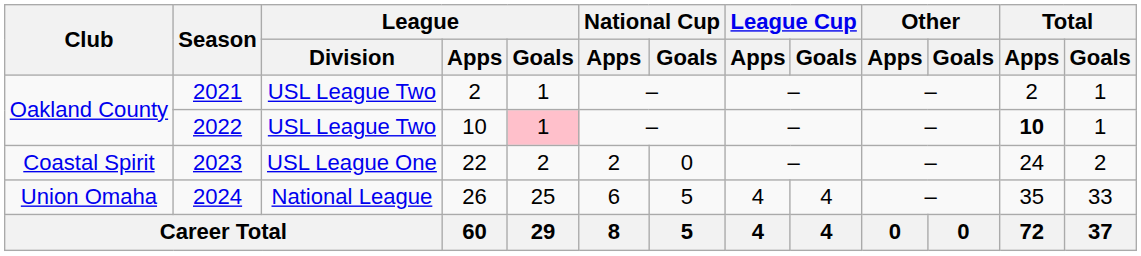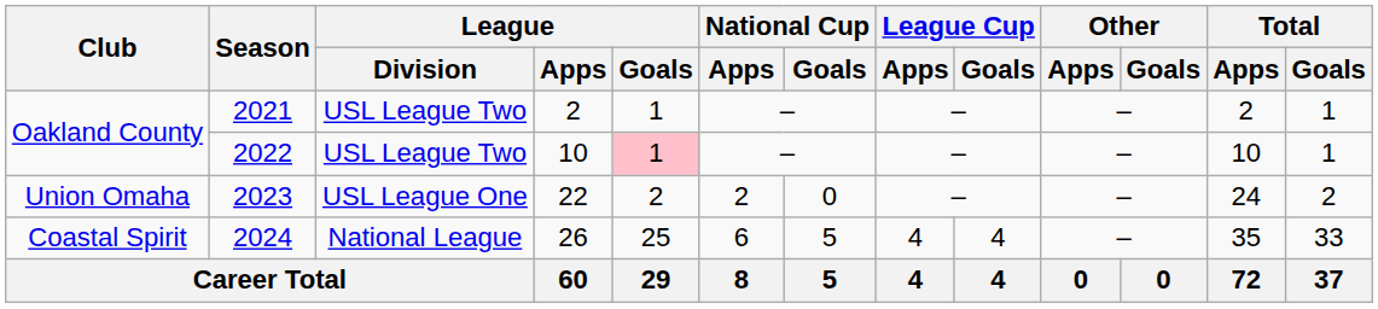 <table class="wikitable" style="text-align:center">
 <tr>
 <th rowspan="2">Club</th>
 <th rowspan="2">Season</th>
 <th colspan="3">League</th>
 <th colspan="2">National Cup</th>
 <th colspan="2"><a href='#'>League Cup</a></th>
 <th colspan="2">Other</th>
 <th colspan="2">Total</th>
 </tr>
 <tr>
 <th>Division</th>
 <th>Apps</th>
 <th>Goals</th>
 <th>Apps</th>
 <th>Goals</th>
 <th>Apps</th>
 <th>Goals</th>
 <th>Apps</th>
 <th>Goals</th>
 <th>Apps</th>
 <th>Goals</th>
 </tr>
 <tr>
 <td rowspan=2><a href='#'>Oakland County</a></td>
 <td><a href='#'>2021</a></td>
 <td><a href='#'>USL League Two</a></td>
 <td>2</td>
 <td>1</td>
 <td colspan="2">–</td>
 <td colspan="2">–</td>
 <td colspan="2">–</td>
 <td>2</td>
 <td>1</td>
 </tr>
 <tr>
 <td><a href='#'>2022</a></td>
 <td><a href='#'>USL League Two</a></td>
 <td>10</td>
 <td style="background: pink;">1</td>
 <td colspan="2">–</td>
 <td colspan="2">–</td>
 <td colspan="2">–</td>
-<td><strong>10</strong></td>
+<td>10</td>
 <td>1</td>
 </tr>
 <tr>
-<td><a href='#'>Coastal Spirit</a></td>
+<td><a href='#'>Union Omaha</a></td>
 <td><a href='#'>2023</a></td>
 <td><a href='#'>USL League One</a></td>
 <td>22</td>
 <td>2</td>
 <td>2</td>
 <td>0</td>
 <td colspan="2">–</td>
 <td colspan="2">–</td>
 <td>24</td>
 <td>2</td>
 </tr>
 <tr>
-<td><a href='#'>Union Omaha</a></td>
+<td><a href='#'>Coastal Spirit</a></td>
 <td><a href='#'>2024</a></td>
 <td><a href='#'>National League</a></td>
 <td>26</td>
 <td>25</td>
 <td>6</td>
 <td>5</td>
 <td>4</td>
 <td>4</td>
 <td colspan="2">–</td>
 <td>35</td>
 <td>33</td>
 </tr>
 <tr>
 <th colspan="3">Career Total</th>
 <th>60</th>
 <th>29</th>
 <th>8</th>
 <th>5</th>
 <th>4</th>
 <th>4</th>
 <th>0</th>
 <th>0</th>
 <th>72</th>
 <th>37</th>
 </tr>
 </table>
